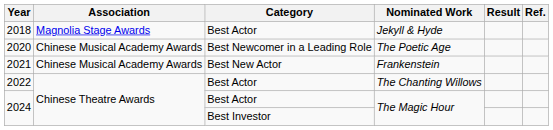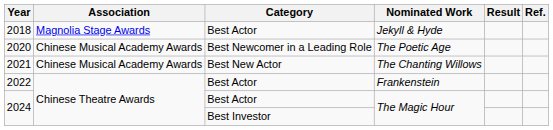 <table class="wikitable">
 <tr>
 <th>Year</th>
 <th>Association</th>
 <th>Category</th>
 <th>Nominated Work</th>
 <th>Result</th>
 <th>Ref.</th>
 </tr>
 <tr>
 <td>2018</td>
 <td><a href='#'>Magnolia Stage Awards</a></td>
 <td>Best Actor</td>
 <td><em>Jekyll & Hyde</em></td>
 <td></td>
 <td></td>
 </tr>
 <tr>
 <td>2020</td>
 <td>Chinese Musical Academy Awards</td>
 <td>Best Newcomer in a Leading Role</td>
 <td><em>The Poetic Age</em></td>
 <td></td>
 <td></td>
 </tr>
 <tr>
 <td>2021</td>
 <td>Chinese Musical Academy Awards</td>
 <td>Best New Actor</td>
-<td><em>Frankenstein</em></td>
+<td><em>The Chanting Willows</em></td>
 <td></td>
 <td></td>
 </tr>
 <tr>
 <td>2022</td>
 <td scope="row" rowspan="3">Chinese Theatre Awards</td>
 <td>Best Actor</td>
-<td><em>The Chanting Willows</em></td>
+<td><em>Frankenstein</em></td>
 <td></td>
 <td></td>
 </tr>
 <tr>
 <td scope="row" rowspan="2">2024</td>
 <td>Best Actor</td>
 <td rowspan="2"><em>The Magic Hour</em></td>
 <td></td>
 <td></td>
 </tr>
 <tr>
 <td>Best Investor</td>
 <td></td>
 <td></td>
 </tr>
 </table>
